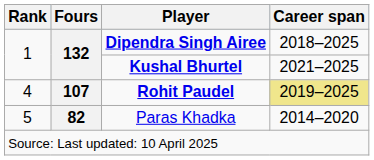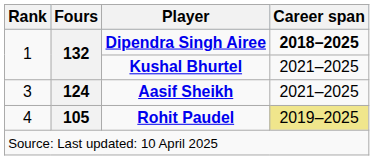 <table class="wikitable" style="text-align: center;">
 <tr style="background:#87cefa;">
 <th>Rank</th>
 <th>Fours</th>
 <th>Player</th>
 <th>Career span</th>
 </tr>
 <tr>
 <td rowspan=2>1</td>
 <th rowspan=2>132</th>
 <td><strong><a href='#'>Dipendra Singh Airee</a></strong></td>
-<td>2018–2025</td>
+<td><strong>2018–2025</strong></td>
 </tr>
 <tr>
 <td><strong><a href='#'>Kushal Bhurtel</a></strong></td>
 <td>2021–2025</td>
 </tr>
 <tr>
+<td>3</td>
+<th>124</th>
+<td><strong><a href='#'>Aasif Sheikh</a></strong></td>
+<td>2021–2025</td>
+</tr>
+<tr>
 <td>4</td>
-<th>107</th>
+<th>105</th>
 <td><strong><a href='#'>Rohit Paudel</a></strong></td>
 <td style="background: khaki;">2019–2025</td>
-</tr>
-<tr>
-<td>5</td>
-<th>82</th>
-<td><a href='#'>Paras Khadka</a></td>
-<td>2014–2020</td>
 </tr>
 <tr>
 <td colspan="4" style="text-align:left;"><small>Source:  Last updated: 10 April 2025</small></td>
 </tr>
 </table>
